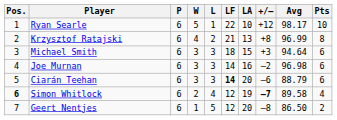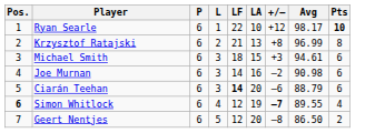 <table class="wikitable" style="text-align:center; margin: 1em auto 1em auto, align:left">
 <tr>
 <th width=20>Pos.</th>
 <th width=212>Player</th>
 <th width=20>P</th>
-<th width=20>W</th>
 <th width=20>L</th>
 <th width=20>LF</th>
 <th width=20>LA</th>
 <th width=25>+/–</th>
 <th width=50>Avg</th>
 <th width=20>Pts</th>
 </tr>
 <tr style=>
 <td>1</td>
 <td align=left> <a href='#'>Ryan Searle</a></td>
 <td>6</td>
-<td>5</td>
 <td>1</td>
 <td>22</td>
 <td>10</td>
 <td>+12</td>
 <td>98.17</td>
-<td>10</td>
+<td><strong>10</strong></td>
 </tr>
 <tr style=>
 <td>2</td>
 <td align=left> <a href='#'>Krzysztof Ratajski</a></td>
 <td>6</td>
-<td>4</td>
 <td>2</td>
 <td>21</td>
 <td>13</td>
 <td>+8</td>
 <td>96.99</td>
 <td>8</td>
 </tr>
 <tr style=>
 <td>3</td>
 <td align=left> <a href='#'>Michael Smith</a></td>
 <td>6</td>
 <td>3</td>
-<td>3</td>
 <td>18</td>
 <td>15</td>
 <td>+3</td>
-<td>94.64</td>
+<td>94.61</td>
 <td>6</td>
 </tr>
 <tr style=>
 <td>4</td>
 <td align=left> <a href='#'>Joe Murnan</a></td>
 <td>6</td>
 <td>3</td>
-<td>3</td>
 <td>14</td>
 <td>16</td>
 <td>–2</td>
-<td>96.98</td>
+<td>90.98</td>
 <td>6</td>
 </tr>
 <tr style=>
 <td>5</td>
 <td align=left> <a href='#'>Ciarán Teehan</a></td>
 <td>6</td>
-<td>3</td>
 <td>3</td>
 <td><strong>14</strong></td>
 <td>20</td>
 <td>–6</td>
 <td>88.79</td>
 <td>6</td>
 </tr>
 <tr style=>
 <td><strong>6</strong></td>
 <td align=left> <a href='#'>Simon Whitlock</a></td>
 <td>6</td>
-<td>2</td>
 <td>4</td>
 <td>12</td>
 <td>19</td>
 <td><strong>–7</strong></td>
-<td>89.58</td>
+<td>89.55</td>
 <td>4</td>
 </tr>
 <tr style=>
 <td>7</td>
 <td align=left> <a href='#'>Geert Nentjes</a></td>
 <td>6</td>
-<td>1</td>
 <td>5</td>
 <td>12</td>
 <td>20</td>
 <td>–8</td>
 <td>86.50</td>
 <td>2</td>
 </tr>
 </table>
